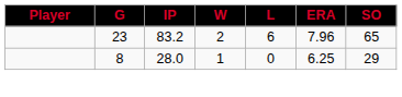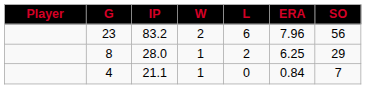 <table class="wikitable sortable">
 <tr>
 <th style="background:black;color:#d40026;" width="16%">Player</th>
 <th style="background:black;color:#d40026;" width="9%">G</th>
 <th style="background:black;color:#d40026;" width="9%">IP</th>
 <th style="background:black;color:#d40026;" width="9%">W</th>
 <th style="background:black;color:#d40026;" width="9%">L</th>
 <th style="background:black;color:#d40026;" width="9%">ERA</th>
 <th style="background:black;color:#d40026;" width="9%">SO</th>
 </tr>
 <tr align="center">
 <td></td>
 <td>23</td>
 <td>83.2</td>
 <td>2</td>
 <td>6</td>
 <td>7.96</td>
-<td>65</td>
+<td>56</td>
 </tr>
 <tr align="center">
 <td></td>
 <td>8</td>
 <td>28.0</td>
 <td>1</td>
-<td>0</td>
+<td>2</td>
 <td>6.25</td>
 <td>29</td>
 </tr>
+<tr align="center">
+<td></td>
+<td>4</td>
+<td>21.1</td>
+<td>1</td>
+<td>0</td>
+<td>0.84</td>
+<td>7</td>
+</tr>
 </table>
